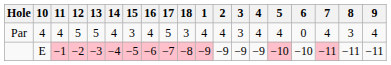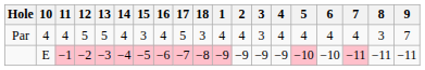 <table class="wikitable" style="text-align:center">
 <tr>
 <th>Hole</th>
 <th>10</th>
 <th>11</th>
 <th>12</th>
 <th>13</th>
 <th>14</th>
 <th>15</th>
 <th>16</th>
 <th>17</th>
 <th>18</th>
 <th>1</th>
 <th>2</th>
 <th>3</th>
 <th>4</th>
 <th>5</th>
 <th>6</th>
 <th>7</th>
 <th>8</th>
 <th>9</th>
 </tr>
 <tr>
 <td>Par</td>
 <td>4</td>
 <td>4</td>
 <td>5</td>
 <td>5</td>
 <td>4</td>
 <td>3</td>
 <td>4</td>
 <td>5</td>
 <td>3</td>
 <td>4</td>
 <td>4</td>
 <td>3</td>
 <td>4</td>
 <td>4</td>
-<td>0</td>
+<td>4</td>
 <td>4</td>
 <td>3</td>
-<td>4</td>
+<td>7</td>
 </tr>
 <tr>
 <td></td>
 <td>E</td>
 <td style="background: Pink;">−1</td>
 <td style="background: Pink;">−2</td>
 <td style="background: Pink;">−3</td>
 <td style="background: Pink;">−4</td>
 <td style="background: Pink;">−5</td>
 <td style="background: Pink;">−6</td>
 <td style="background: Pink;">−7</td>
 <td style="background: Pink;">−8</td>
 <td style="background: Pink;">−9</td>
 <td>−9</td>
 <td>−9</td>
 <td>−9</td>
 <td style="background: Pink;">−10</td>
 <td>−10</td>
 <td style="background: Pink;">−11</td>
 <td>−11</td>
 <td>−11</td>
 </tr>
 </table>
